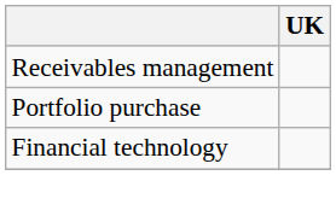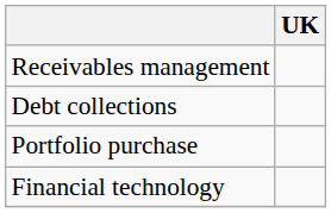 <table class="wikitable">
 <tr>
 <th></th>
 <th>UK</th>
 </tr>
 <tr>
 <td>Receivables management</td>
+<td></td>
+</tr>
+<tr>
+<td>Debt collections</td>
 <td></td>
 </tr>
 <tr>
 <td>Portfolio purchase</td>
 <td></td>
 </tr>
 <tr>
 <td>Financial technology</td>
 <td></td>
 </tr>
 <tr>
 </tr>
 </table>
